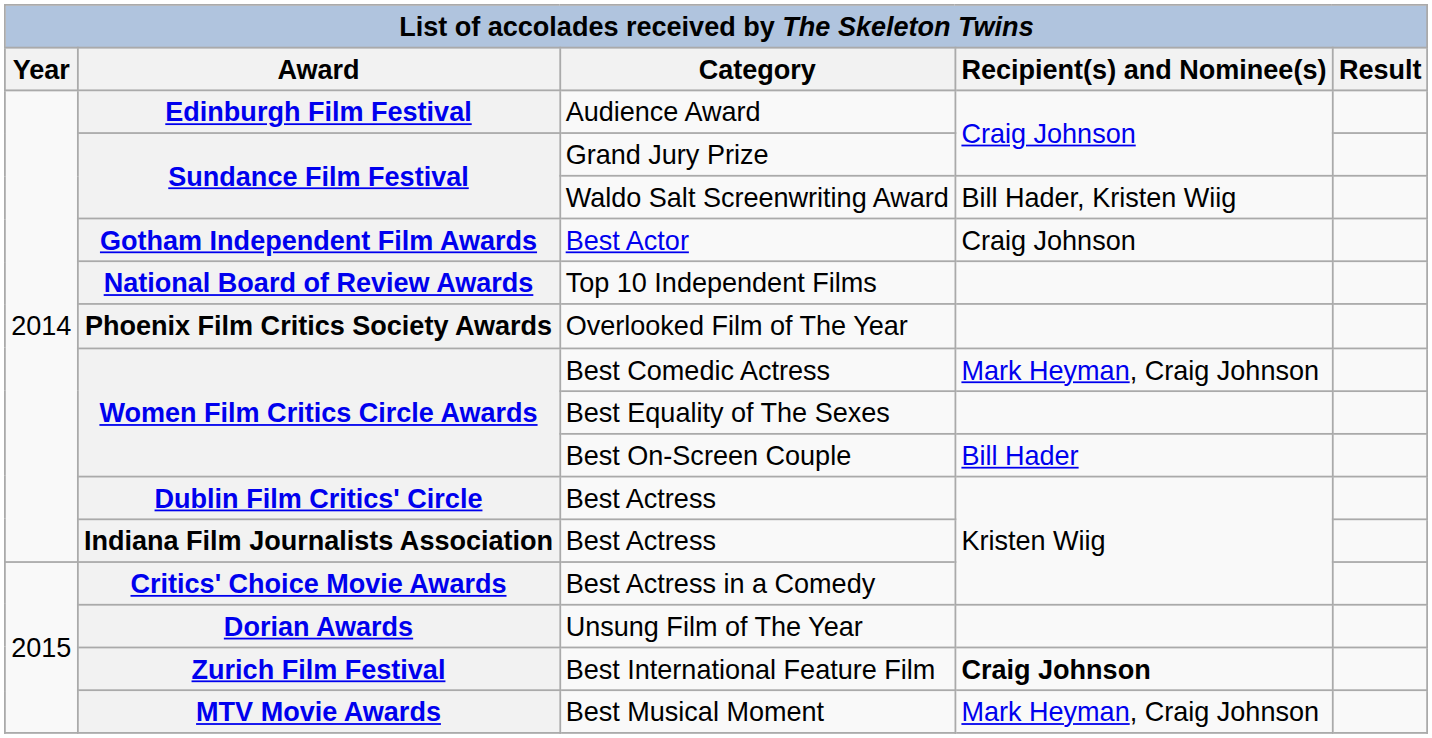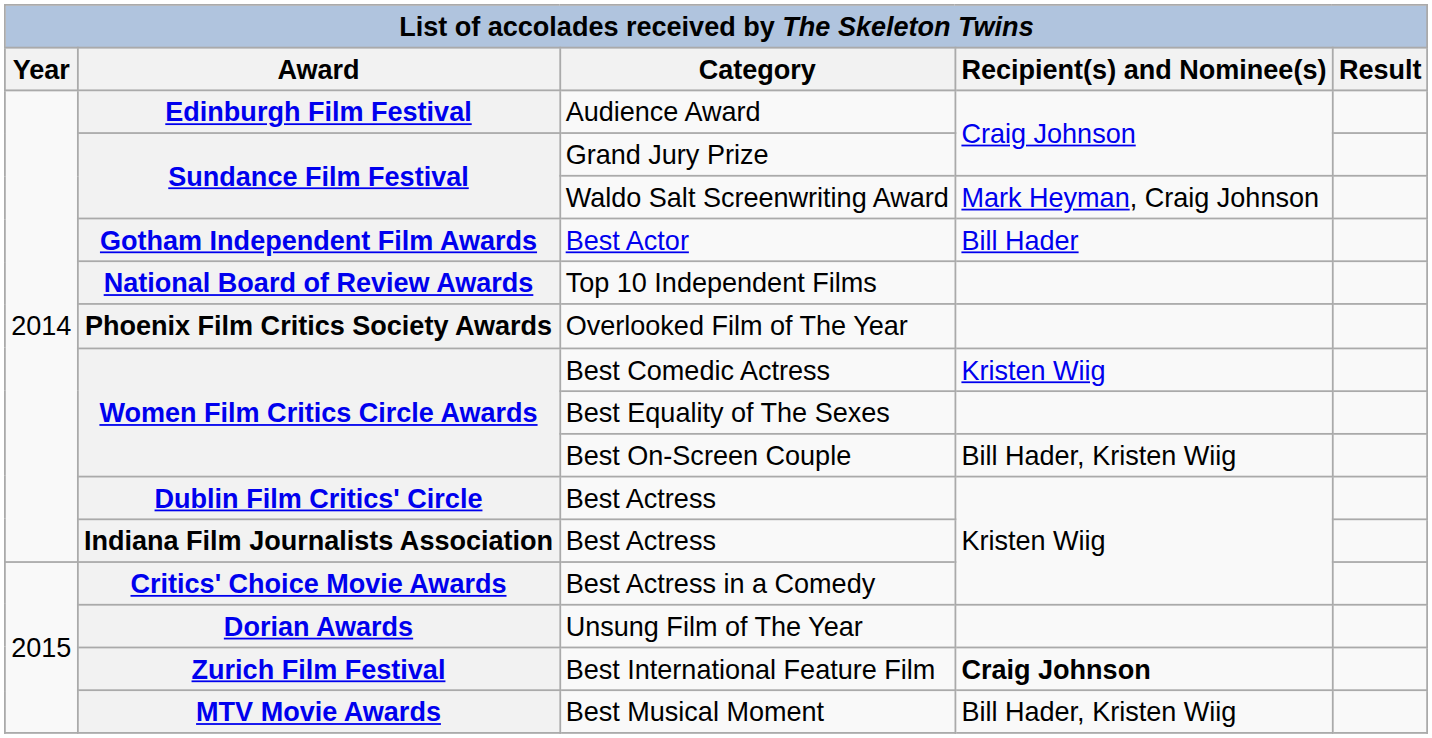 <table class="wikitable sortable plainrowheaders" style="font-size: 95%;">
 <tr>
 <th colspan="5" style="background: LightSteelBlue;">List of accolades received by <em>The Skeleton Twins</em></th>
 </tr>
 <tr style="background:#ccc; text-align:center;">
 <th>Year</th>
 <th>Award</th>
 <th>Category</th>
 <th>Recipient(s) and Nominee(s)</th>
 <th>Result</th>
 </tr>
 <tr>
 <td rowspan="11">2014</td>
 <th scope="row"><a href='#'>Edinburgh Film Festival</a></th>
 <td>Audience Award</td>
 <td rowspan="2"><a href='#'>Craig Johnson</a></td>
 <td></td>
 </tr>
 <tr>
 <th rowspan="2" scope="row"><a href='#'>Sundance Film Festival</a></th>
 <td>Grand Jury Prize</td>
 <td></td>
 </tr>
 <tr>
 <td>Waldo Salt Screenwriting Award</td>
-<td>Bill Hader, Kristen Wiig</td>
+<td><a href='#'>Mark Heyman</a>, Craig Johnson</td>
 <td></td>
 </tr>
 <tr>
 <th scope="row"><a href='#'>Gotham Independent Film Awards</a></th>
 <td><a href='#'>Best Actor</a></td>
-<td>Craig Johnson</td>
+<td><a href='#'>Bill Hader</a></td>
 <td></td>
 </tr>
 <tr>
 <th scope="row"><a href='#'>National Board of Review Awards</a></th>
 <td>Top 10 Independent Films</td>
 <td></td>
 <td></td>
 </tr>
 <tr>
 <th scope="row">Phoenix Film Critics Society Awards</th>
 <td>Overlooked Film of The Year</td>
 <td></td>
 <td></td>
 </tr>
 <tr>
 <th rowspan="3" scope="row"><a href='#'>Women Film Critics Circle Awards</a></th>
 <td>Best Comedic Actress</td>
-<td><a href='#'>Mark Heyman</a>, Craig Johnson</td>
+<td><a href='#'>Kristen Wiig</a></td>
 <td></td>
 </tr>
 <tr>
 <td>Best Equality of The Sexes</td>
 <td></td>
 <td></td>
 </tr>
 <tr>
 <td>Best On-Screen Couple</td>
-<td><a href='#'>Bill Hader</a></td>
+<td>Bill Hader, Kristen Wiig</td>
 <td></td>
 </tr>
 <tr>
 <th scope="row"><a href='#'>Dublin Film Critics' Circle</a></th>
 <td>Best Actress</td>
 <td rowspan="3">Kristen Wiig</td>
 <td></td>
 </tr>
 <tr>
 <th scope="row">Indiana Film Journalists Association</th>
 <td>Best Actress</td>
 <td></td>
 </tr>
 <tr>
 <td rowspan="4">2015</td>
 <th scope="row"><a href='#'>Critics' Choice Movie Awards</a></th>
 <td>Best Actress in a Comedy</td>
 <td></td>
 </tr>
 <tr>
 <th scope="row"><a href='#'>Dorian Awards</a></th>
 <td>Unsung Film of The Year</td>
 <td></td>
 <td></td>
 </tr>
 <tr>
 <th scope="row"><a href='#'>Zurich Film Festival</a></th>
 <td>Best International Feature Film</td>
 <td><strong>Craig Johnson</strong></td>
 <td></td>
 </tr>
 <tr>
 <th scope="row"><a href='#'>MTV Movie Awards</a></th>
 <td>Best Musical Moment</td>
-<td><a href='#'>Mark Heyman</a>, Craig Johnson</td>
+<td>Bill Hader, Kristen Wiig</td>
 <td></td>
 </tr>
 </table>
